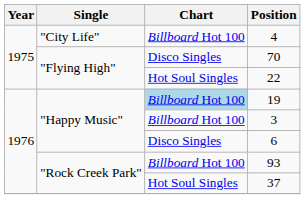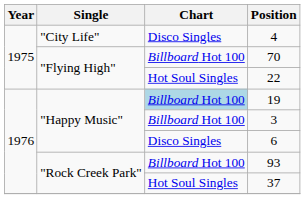 <table class="wikitable">
 <tr>
 <th align="left">Year</th>
 <th>Single</th>
 <th>Chart</th>
 <th>Position</th>
 </tr>
 <tr>
 <td rowspan=3>1975</td>
 <td>"City Life"</td>
-<td><a href='#'><em>Billboard</em> Hot 100</a></td>
+<td><a href='#'>Disco Singles</a></td>
 <td align="center">4</td>
 </tr>
 <tr>
 <td rowspan=2>"Flying High"</td>
-<td><a href='#'>Disco Singles</a></td>
+<td><a href='#'><em>Billboard</em> Hot 100</a></td>
 <td align="center">70</td>
 </tr>
 <tr>
 <td><a href='#'>Hot Soul Singles</a></td>
 <td align="center">22</td>
 </tr>
 <tr>
 <td rowspan=5>1976</td>
 <td rowspan=3>"Happy Music"</td>
 <td style="background: lightblue;"><a href='#'><em>Billboard</em> Hot 100</a></td>
 <td align="center">19</td>
 </tr>
 <tr>
 <td><a href='#'><em>Billboard</em> Hot 100</a></td>
 <td align="center">3</td>
 </tr>
 <tr>
 <td><a href='#'>Disco Singles</a></td>
 <td align="center">6</td>
 </tr>
 <tr>
 <td rowspan=2>"Rock Creek Park"</td>
 <td><a href='#'><em>Billboard</em> Hot 100</a></td>
 <td align="center">93</td>
 </tr>
 <tr>
 <td><a href='#'>Hot Soul Singles</a></td>
 <td align="center">37</td>
 </tr>
 <tr>
 </tr>
 </table>
